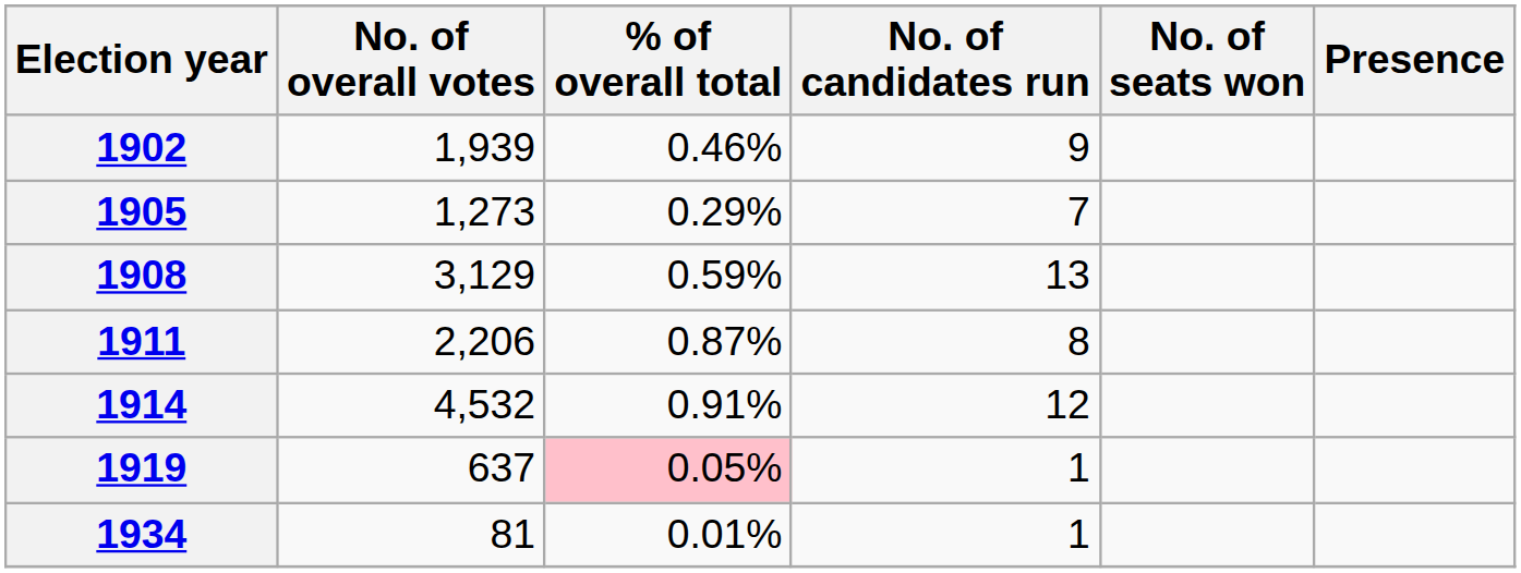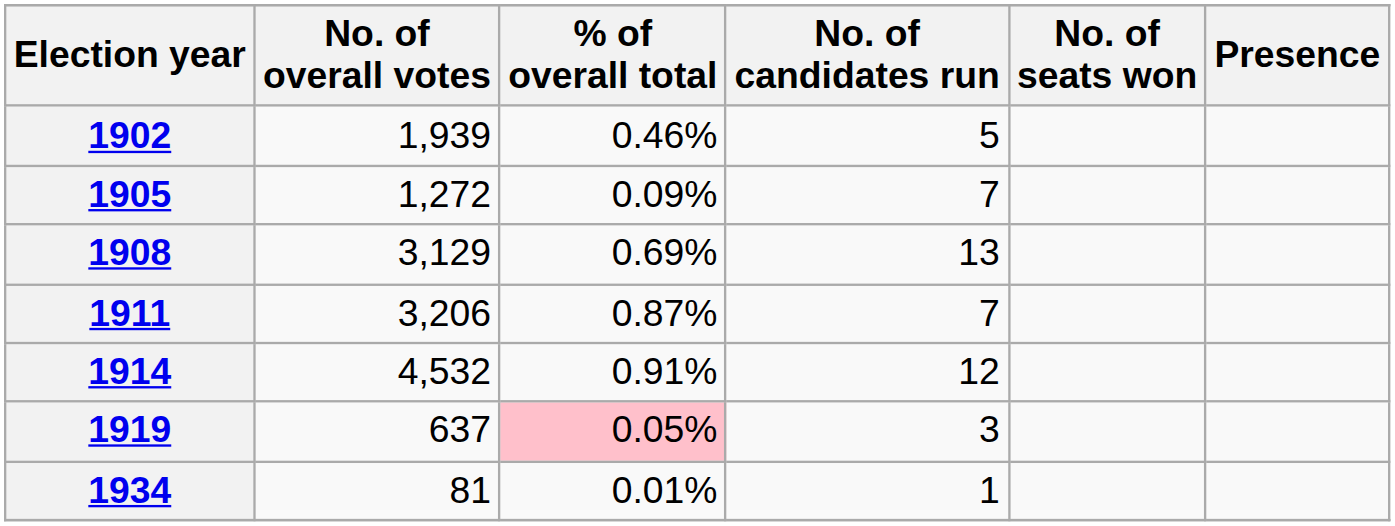 <table class="wikitable plainrowheaders">
 <tr>
 </tr>
 <tr>
 <th scope="col">Election year</th>
 <th scope="col">No. of<br>overall votes</th>
 <th scope="col">% of<br>overall total</th>
 <th scope="col">No. of<br>candidates run</th>
 <th scope="col">No. of<br>seats won</th>
 <th scope="col">Presence</th>
 </tr>
 <tr>
 <th scope="row"><a href='#'>1902</a></th>
 <td align=right>1,939</td>
 <td align=right>0.46%</td>
-<td align=right>9</td>
+<td align=right>5</td>
 <td><small> </small></td>
 <td></td>
 </tr>
 <tr>
 <th scope="row"><a href='#'>1905</a></th>
-<td align=right>1,273</td>
-<td align=right>0.29%</td>
+<td align=right>1,272</td>
+<td align=right>0.09%</td>
 <td align=right>7</td>
 <td><small> </small></td>
 <td></td>
 </tr>
 <tr>
 <th scope="row"><a href='#'>1908</a></th>
 <td align=right>3,129</td>
-<td align=right>0.59%</td>
+<td align=right>0.69%</td>
 <td align=right>13</td>
 <td><small> </small></td>
 <td></td>
 </tr>
 <tr>
 <th scope="row"><a href='#'>1911</a></th>
-<td align=right>2,206</td>
+<td align=right>3,206</td>
 <td align=right>0.87%</td>
-<td align=right>8</td>
+<td align=right>7</td>
 <td><small> </small></td>
 <td></td>
 </tr>
 <tr>
 <th scope="row"><a href='#'>1914</a></th>
 <td align=right>4,532</td>
 <td align=right>0.91%</td>
 <td align=right>12</td>
 <td><small> </small></td>
 <td></td>
 </tr>
 <tr>
 <th scope="row"><a href='#'>1919</a></th>
 <td align=right>637</td>
 <td align=right style="background: pink;">0.05%</td>
-<td align=right>1</td>
+<td align=right>3</td>
 <td><small> </small></td>
 <td></td>
 </tr>
 <tr>
 <th scope="row"><a href='#'>1934</a></th>
 <td align=right>81</td>
 <td align=right>0.01%</td>
 <td align=right>1</td>
 <td><small> </small></td>
 <td></td>
 </tr>
 <tr>
 </tr>
 </table>
